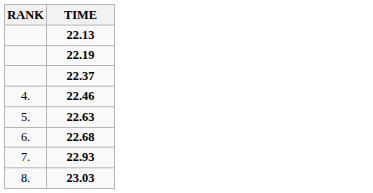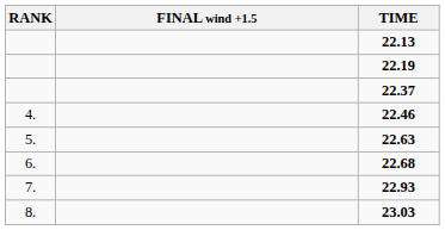 <table class="wikitable" style="border-collapse: collapse; font-size: 90%;">
 <tr>
 <th>RANK</th>
+<th style="width: 20em">FINAL <small>wind +1.5</small></th>
 <th style="width: 5em">TIME</th>
 </tr>
 <tr>
 <td align="center"></td>
+<td></td>
 <td align="center"><strong>22.13</strong></td>
 </tr>
 <tr>
 <td align="center"></td>
+<td></td>
 <td align="center"><strong>22.19</strong></td>
 </tr>
 <tr>
 <td align="center"></td>
+<td></td>
 <td align="center"><strong>22.37</strong></td>
 </tr>
 <tr>
 <td align="center">4.</td>
+<td></td>
 <td align="center"><strong>22.46</strong></td>
 </tr>
 <tr>
 <td align="center">5.</td>
+<td></td>
 <td align="center"><strong>22.63</strong></td>
 </tr>
 <tr>
 <td align="center">6.</td>
+<td></td>
 <td align="center"><strong>22.68</strong></td>
 </tr>
 <tr>
 <td align="center">7.</td>
+<td></td>
 <td align="center"><strong>22.93</strong></td>
 </tr>
 <tr>
 <td align="center">8.</td>
+<td></td>
 <td align="center"><strong>23.03</strong></td>
 </tr>
 </table>
